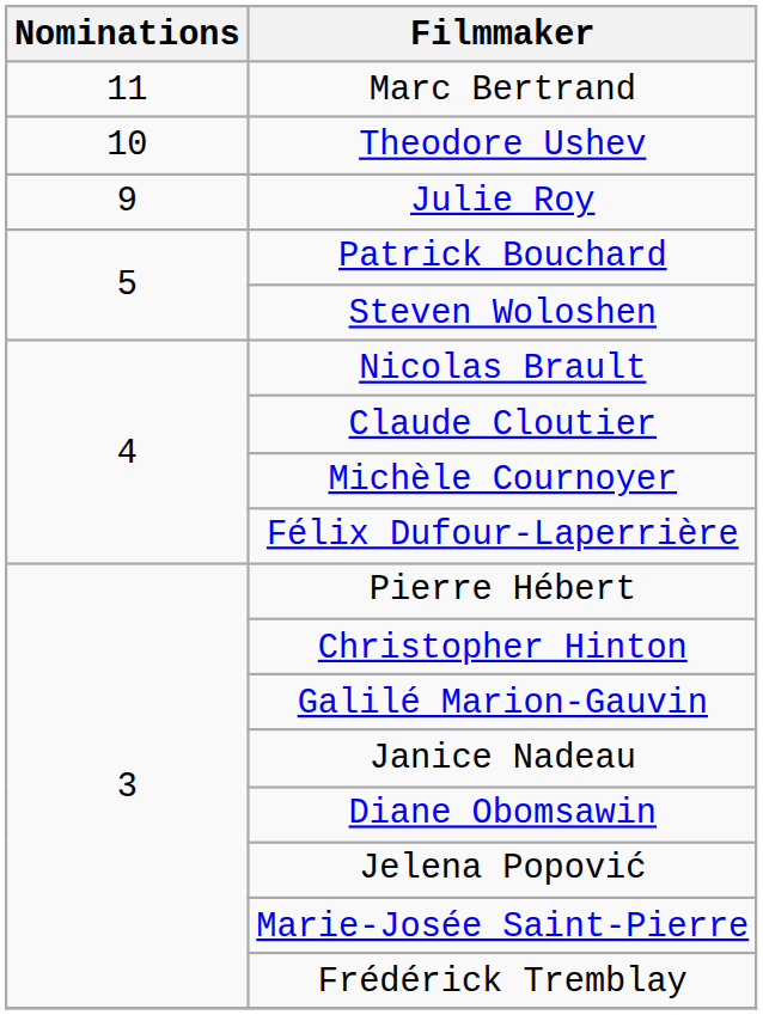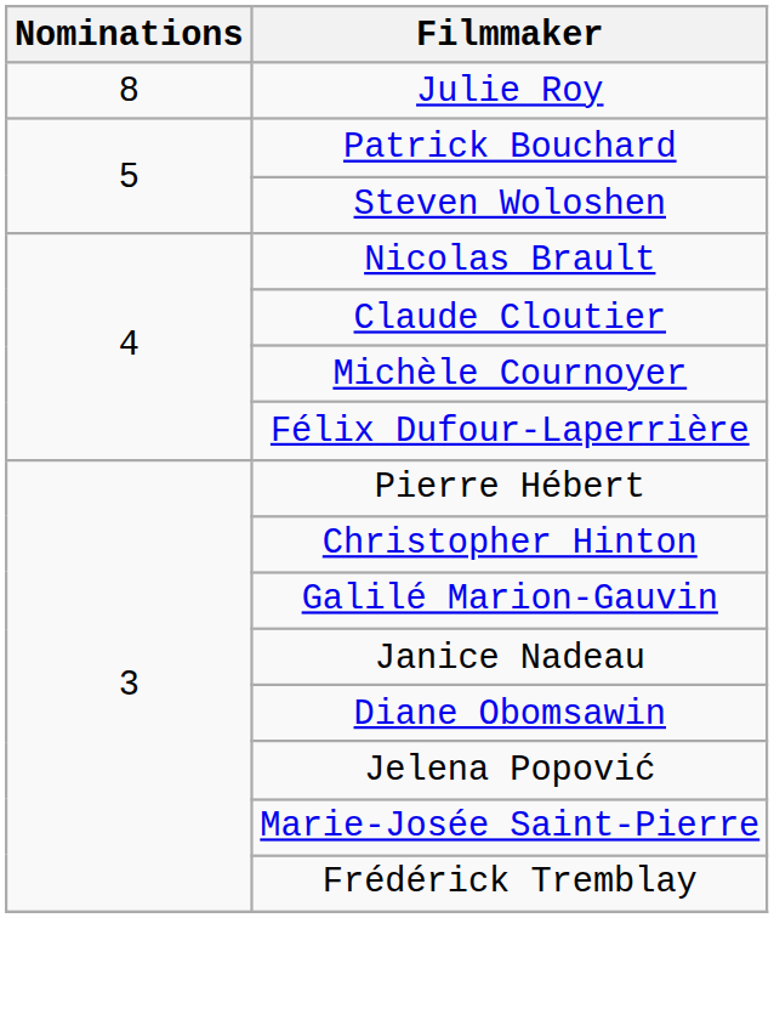 <table class="wikitable" style="text-align:center;">
 <tr>
 <th scope="col" width="17">Nominations</th>
 <th scope="col" align="center">Filmmaker</th>
 </tr>
 <tr>
-<td rowspan="1" style="text-align:center;">11</td>
-<td>Marc Bertrand</td>
-</tr>
-<tr>
-<td rowspan="1" style="text-align:center;">10</td>
-<td><a href='#'>Theodore Ushev</a></td>
-</tr>
-<tr>
-<td rowspan="1" style="text-align:center;">9</td>
+<td rowspan="1" style="text-align:center;">8</td>
 <td><a href='#'>Julie Roy</a></td>
 </tr>
 <tr>
 <td rowspan="2" style="text-align:center;">5</td>
 <td><a href='#'>Patrick Bouchard</a></td>
 </tr>
 <tr>
 <td><a href='#'>Steven Woloshen</a></td>
 </tr>
 <tr>
 <td rowspan="4" style="text-align:center;">4</td>
 <td><a href='#'>Nicolas Brault</a></td>
 </tr>
 <tr>
 <td><a href='#'>Claude Cloutier</a></td>
 </tr>
 <tr>
 <td><a href='#'>Michèle Cournoyer</a></td>
 </tr>
 <tr>
 <td><a href='#'>Félix Dufour-Laperrière</a></td>
 </tr>
 <tr>
 <td rowspan="8" style="text-align:center;">3</td>
 <td>Pierre Hébert</td>
 </tr>
 <tr>
 <td><a href='#'>Christopher Hinton</a></td>
 </tr>
 <tr>
 <td><a href='#'>Galilé Marion-Gauvin</a></td>
 </tr>
 <tr>
 <td>Janice Nadeau</td>
 </tr>
 <tr>
 <td><a href='#'>Diane Obomsawin</a></td>
 </tr>
 <tr>
 <td>Jelena Popović</td>
 </tr>
 <tr>
 <td><a href='#'>Marie-Josée Saint-Pierre</a></td>
 </tr>
 <tr>
 <td>Frédérick Tremblay</td>
 </tr>
 <tr>
 </tr>
 </table>
